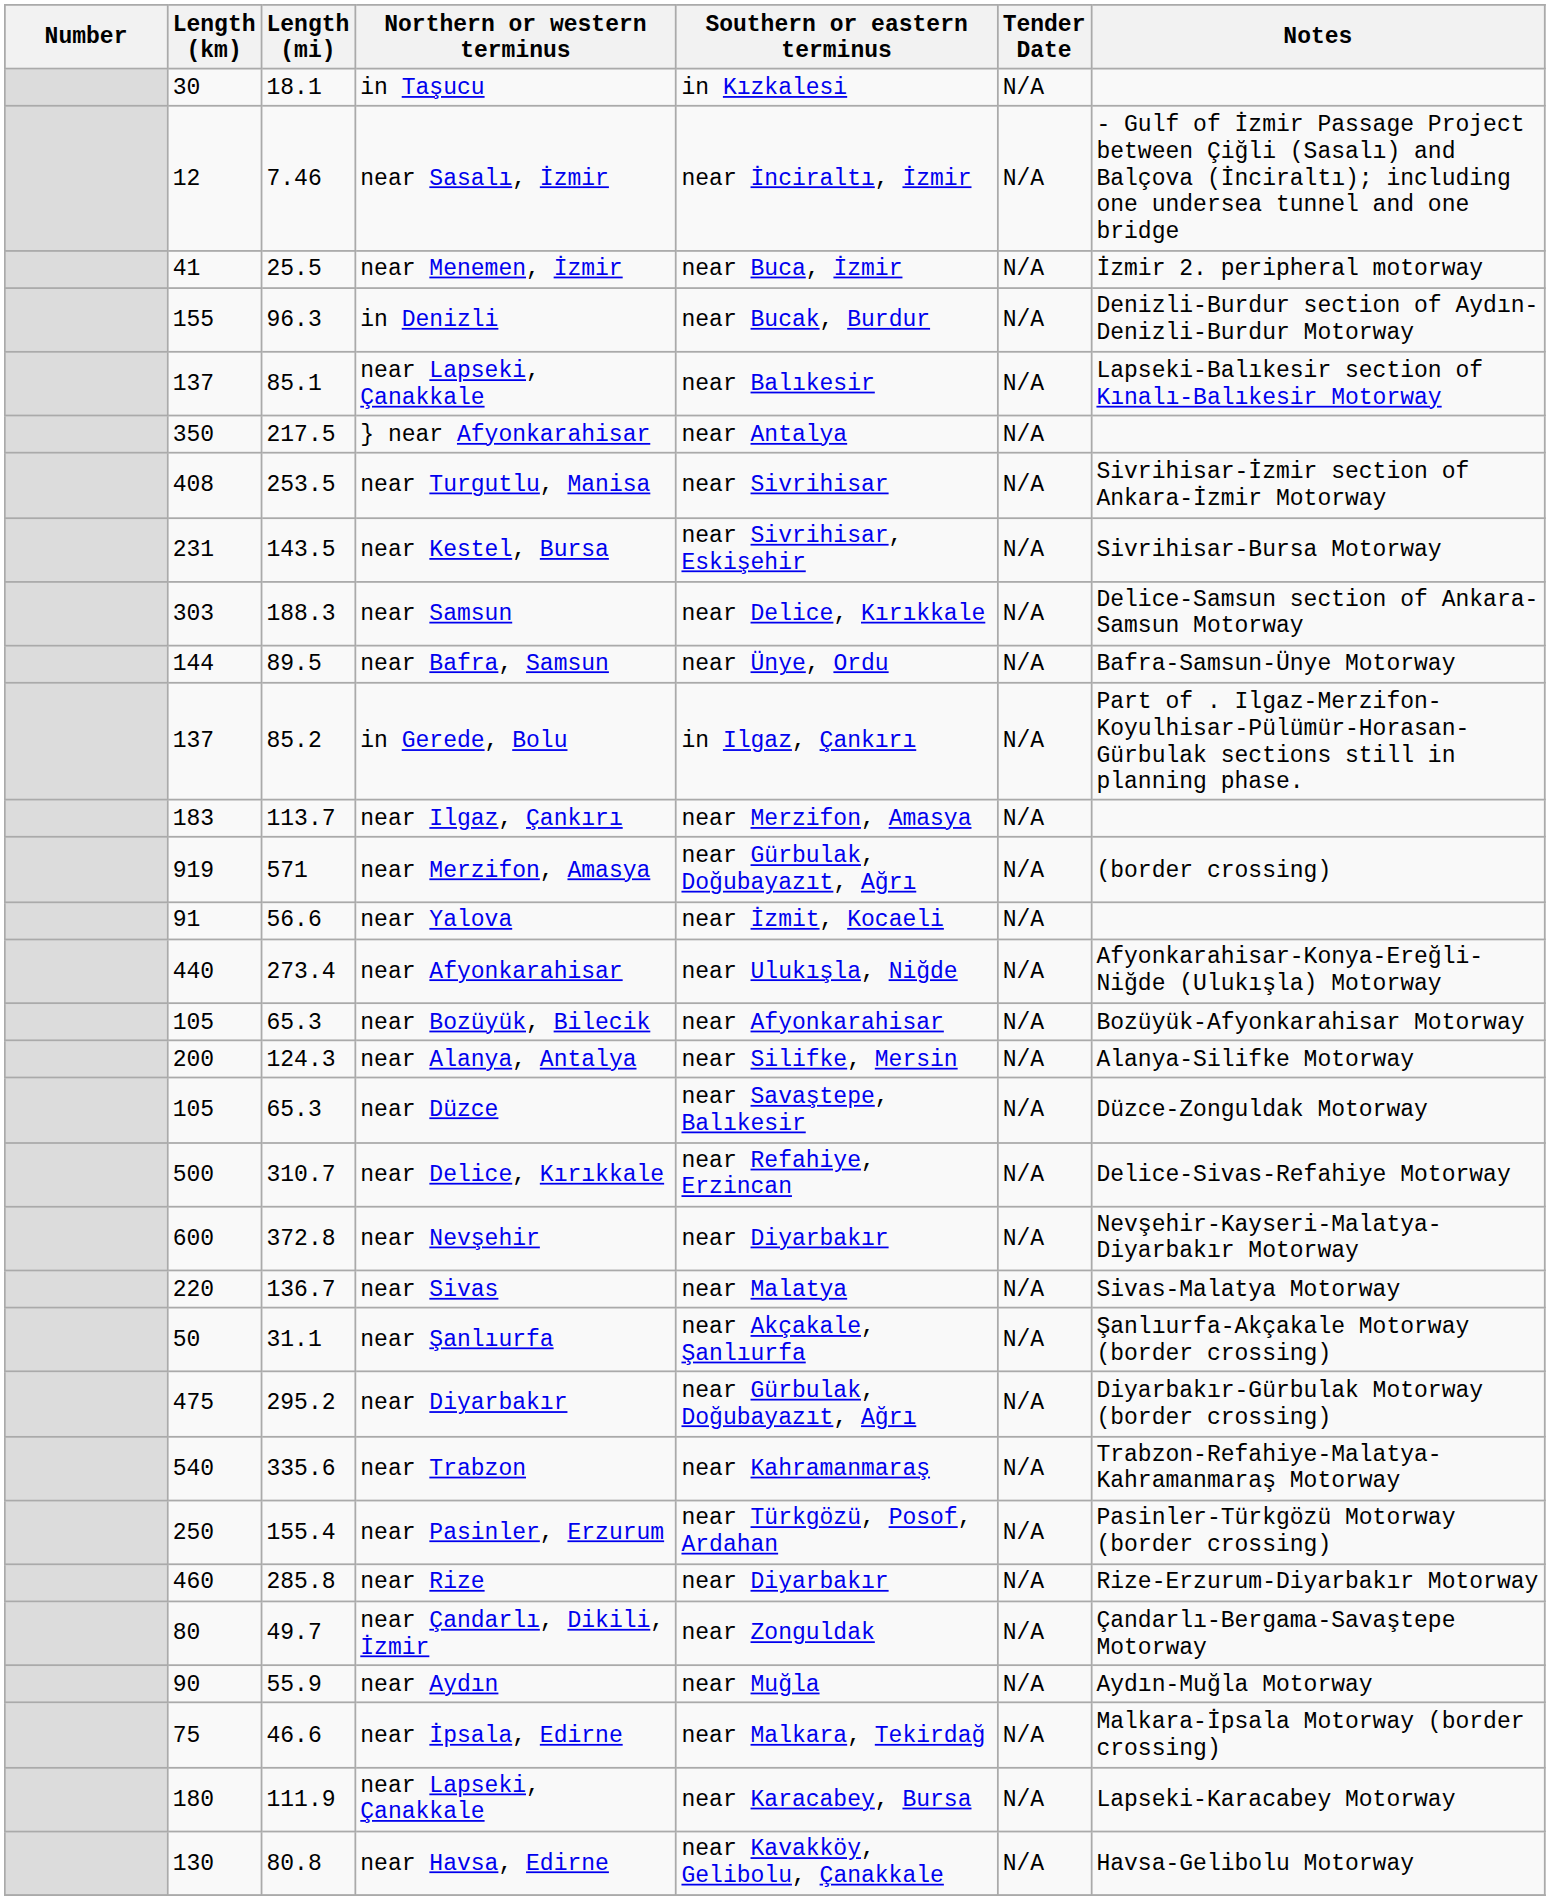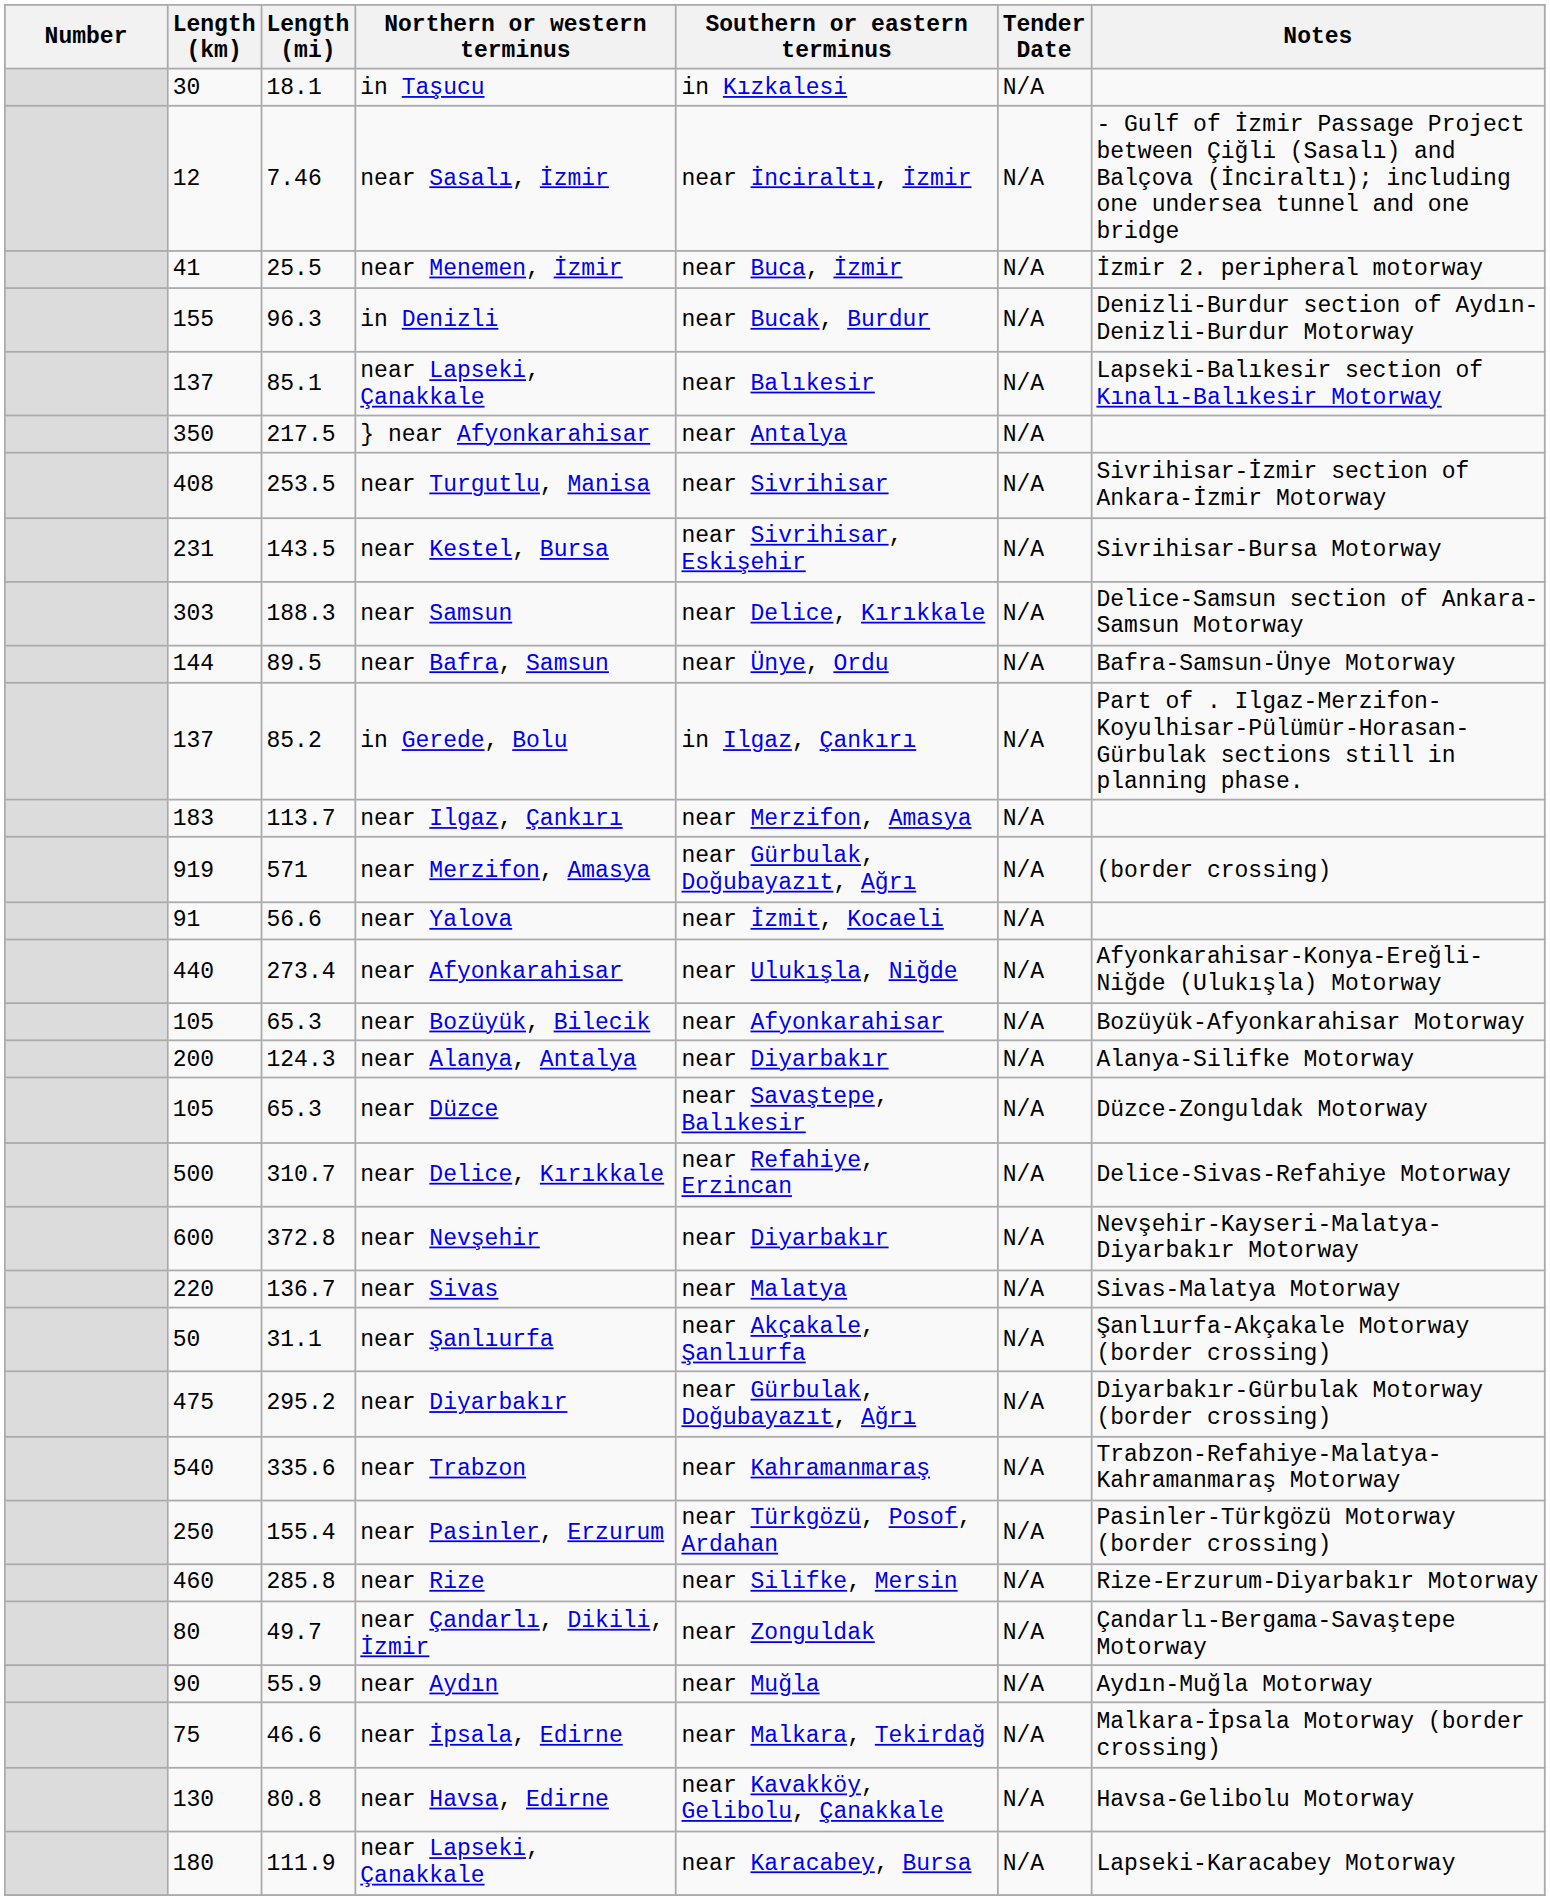 <table class="wikitable">
 <tr>
 <th width=100>Number</th>
 <th width="20">Length (km)</th>
 <th width=20>Length (mi)</th>
 <th width=200>Northern or western terminus</th>
 <th width=200>Southern or eastern terminus</th>
 <th width=40>Tender Date</th>
 <th width="300">Notes</th>
 </tr>
 <tr>
 <td style='background: #dcdcdc'></td>
 <td>30</td>
 <td>18.1</td>
 <td> in <a href='#'>Taşucu</a></td>
 <td> in <a href='#'>Kızkalesi</a></td>
 <td>N/A</td>
 <td></td>
 </tr>
 <tr>
 <td style='background: #dcdcdc'></td>
 <td>12</td>
 <td>7.46</td>
 <td> near <a href='#'>Sasalı</a>, <a href='#'>İzmir</a></td>
 <td> near <a href='#'>İnciraltı</a>, <a href='#'>İzmir</a></td>
 <td>N/A</td>
 <td> - Gulf of İzmir Passage Project between Çiğli (Sasalı) and Balçova (İnciraltı); including one undersea tunnel and one bridge</td>
 </tr>
 <tr>
 <td style='background: #dcdcdc'></td>
 <td>41</td>
 <td>25.5</td>
 <td> near <a href='#'>Menemen</a>, <a href='#'>İzmir</a></td>
 <td> near <a href='#'>Buca</a>, <a href='#'>İzmir</a></td>
 <td>N/A</td>
 <td>İzmir 2. peripheral motorway</td>
 </tr>
 <tr>
 <td style='background: #dcdcdc'></td>
 <td>155</td>
 <td>96.3</td>
 <td> in <a href='#'>Denizli</a></td>
 <td> near <a href='#'>Bucak</a>, <a href='#'>Burdur</a></td>
 <td>N/A</td>
 <td>Denizli-Burdur section of Aydın-Denizli-Burdur Motorway</td>
 </tr>
 <tr>
 <td style='background: #dcdcdc'></td>
 <td>137</td>
 <td>85.1</td>
 <td> near <a href='#'>Lapseki</a>, <a href='#'>Çanakkale</a></td>
 <td> near <a href='#'>Balıkesir</a></td>
 <td>N/A</td>
 <td>Lapseki-Balıkesir section of <a href='#'>Kınalı-Balıkesir Motorway</a></td>
 </tr>
 <tr>
 <td style='background: #dcdcdc'></td>
 <td>350</td>
 <td>217.5</td>
 <td>} near <a href='#'>Afyonkarahisar</a></td>
 <td> near <a href='#'>Antalya</a></td>
 <td>N/A</td>
 <td></td>
 </tr>
 <tr>
 <td style='background: #dcdcdc'></td>
 <td>408</td>
 <td>253.5</td>
 <td> near <a href='#'>Turgutlu</a>, <a href='#'>Manisa</a></td>
 <td> near <a href='#'>Sivrihisar</a></td>
 <td>N/A</td>
 <td>Sivrihisar-İzmir section of Ankara-İzmir Motorway</td>
 </tr>
 <tr>
 <td style="background: #dcdcdc"></td>
 <td>231</td>
 <td>143.5</td>
 <td> near <a href='#'>Kestel</a>, <a href='#'>Bursa</a></td>
 <td> near <a href='#'>Sivrihisar</a>, <a href='#'>Eskişehir</a></td>
 <td>N/A</td>
 <td>Sivrihisar-Bursa Motorway</td>
 </tr>
 <tr>
 <td style='background: #dcdcdc'></td>
 <td>303</td>
 <td>188.3</td>
 <td> near <a href='#'>Samsun</a></td>
 <td> near <a href='#'>Delice</a>, <a href='#'>Kırıkkale</a></td>
 <td>N/A</td>
 <td>Delice-Samsun section of Ankara-Samsun Motorway</td>
 </tr>
 <tr>
 <td style='background: #dcdcdc'></td>
 <td>144</td>
 <td>89.5</td>
 <td> near <a href='#'>Bafra</a>, <a href='#'>Samsun</a></td>
 <td> near <a href='#'>Ünye</a>, <a href='#'>Ordu</a></td>
 <td>N/A</td>
 <td>Bafra-Samsun-Ünye Motorway</td>
 </tr>
 <tr>
 <td style='background: #dcdcdc'></td>
 <td>137</td>
 <td>85.2</td>
 <td> in <a href='#'>Gerede</a>, <a href='#'>Bolu</a></td>
 <td> in <a href='#'>Ilgaz</a>, <a href='#'>Çankırı</a></td>
 <td>N/A</td>
 <td>Part of . Ilgaz-Merzifon-Koyulhisar-Pülümür-Horasan-Gürbulak sections still in planning phase.</td>
 </tr>
 <tr>
 <td style='background: #dcdcdc'></td>
 <td>183</td>
 <td>113.7</td>
 <td> near <a href='#'>Ilgaz</a>, <a href='#'>Çankırı</a></td>
 <td> near <a href='#'>Merzifon</a>, <a href='#'>Amasya</a></td>
 <td>N/A</td>
 <td></td>
 </tr>
 <tr>
 <td style='background: #dcdcdc'></td>
 <td>919</td>
 <td>571</td>
 <td> near <a href='#'>Merzifon</a>, <a href='#'>Amasya</a></td>
 <td> near <a href='#'>Gürbulak</a>, <a href='#'>Doğubayazıt</a>, <a href='#'>Ağrı</a></td>
 <td>N/A</td>
 <td> (border crossing)</td>
 </tr>
 <tr>
 <td style='background: #dcdcdc'></td>
 <td>91</td>
 <td>56.6</td>
 <td> near <a href='#'>Yalova</a></td>
 <td> near <a href='#'>İzmit</a>, <a href='#'>Kocaeli</a></td>
 <td>N/A</td>
 <td></td>
 </tr>
 <tr>
 <td style='background: #dcdcdc'></td>
 <td>440</td>
 <td>273.4</td>
 <td> near <a href='#'>Afyonkarahisar</a></td>
 <td> near <a href='#'>Ulukışla</a>, <a href='#'>Niğde</a></td>
 <td>N/A</td>
 <td>Afyonkarahisar-Konya-Ereğli-Niğde (Ulukışla) Motorway</td>
 </tr>
 <tr>
 <td style='background: #dcdcdc'></td>
 <td>105</td>
 <td>65.3</td>
 <td> near <a href='#'>Bozüyük</a>, <a href='#'>Bilecik</a></td>
 <td> near <a href='#'>Afyonkarahisar</a></td>
 <td>N/A</td>
 <td>Bozüyük-Afyonkarahisar Motorway</td>
 </tr>
 <tr>
 <td style='background: #dcdcdc'></td>
 <td>200</td>
 <td>124.3</td>
 <td> near <a href='#'>Alanya</a>, <a href='#'>Antalya</a></td>
-<td> near <a href='#'>Silifke</a>, <a href='#'>Mersin</a></td>
+<td> near <a href='#'>Diyarbakır</a></td>
 <td>N/A</td>
 <td>Alanya-Silifke Motorway</td>
 </tr>
 <tr>
 <td style='background: #dcdcdc'></td>
 <td>105</td>
 <td>65.3</td>
 <td> near <a href='#'>Düzce</a></td>
 <td> near <a href='#'>Savaştepe</a>, <a href='#'>Balıkesir</a></td>
 <td>N/A</td>
 <td>Düzce-Zonguldak Motorway</td>
 </tr>
 <tr>
 <td style='background: #dcdcdc'></td>
 <td>500</td>
 <td>310.7</td>
 <td> near <a href='#'>Delice</a>, <a href='#'>Kırıkkale</a></td>
 <td> near <a href='#'>Refahiye</a>, <a href='#'>Erzincan</a></td>
 <td>N/A</td>
 <td>Delice-Sivas-Refahiye Motorway</td>
 </tr>
 <tr>
 <td style='background: #dcdcdc'></td>
 <td>600</td>
 <td>372.8</td>
 <td> near <a href='#'>Nevşehir</a></td>
 <td> near <a href='#'>Diyarbakır</a></td>
 <td>N/A</td>
 <td>Nevşehir-Kayseri-Malatya-Diyarbakır Motorway</td>
 </tr>
 <tr>
 <td style='background: #dcdcdc'></td>
 <td>220</td>
 <td>136.7</td>
 <td> near <a href='#'>Sivas</a></td>
 <td> near <a href='#'>Malatya</a></td>
 <td>N/A</td>
 <td>Sivas-Malatya Motorway</td>
 </tr>
 <tr>
 <td style='background: #dcdcdc'></td>
 <td>50</td>
 <td>31.1</td>
 <td> near <a href='#'>Şanlıurfa</a></td>
 <td> near <a href='#'>Akçakale</a>, <a href='#'>Şanlıurfa</a></td>
 <td>N/A</td>
 <td>Şanlıurfa-Akçakale Motorway (border crossing)</td>
 </tr>
 <tr>
 <td style='background: #dcdcdc'></td>
 <td>475</td>
 <td>295.2</td>
 <td> near <a href='#'>Diyarbakır</a></td>
 <td> near <a href='#'>Gürbulak</a>, <a href='#'>Doğubayazıt</a>, <a href='#'>Ağrı</a></td>
 <td>N/A</td>
 <td>Diyarbakır-Gürbulak Motorway (border crossing)</td>
 </tr>
 <tr>
 <td style='background: #dcdcdc'></td>
 <td>540</td>
 <td>335.6</td>
 <td> near <a href='#'>Trabzon</a></td>
 <td> near <a href='#'>Kahramanmaraş</a></td>
 <td>N/A</td>
 <td>Trabzon-Refahiye-Malatya-Kahramanmaraş Motorway</td>
 </tr>
 <tr>
 <td style='background: #dcdcdc'></td>
 <td>250</td>
 <td>155.4</td>
 <td> near <a href='#'>Pasinler</a>, <a href='#'>Erzurum</a></td>
 <td> near <a href='#'>Türkgözü</a>, <a href='#'>Posof</a>, <a href='#'>Ardahan</a></td>
 <td>N/A</td>
 <td>Pasinler-Türkgözü Motorway (border crossing)</td>
 </tr>
 <tr>
 <td style='background: #dcdcdc'></td>
 <td>460</td>
 <td>285.8</td>
 <td> near <a href='#'>Rize</a></td>
-<td> near <a href='#'>Diyarbakır</a></td>
+<td> near <a href='#'>Silifke</a>, <a href='#'>Mersin</a></td>
 <td>N/A</td>
 <td>Rize-Erzurum-Diyarbakır Motorway</td>
 </tr>
 <tr>
 <td style='background: #dcdcdc'></td>
 <td>80</td>
 <td>49.7</td>
 <td> near <a href='#'>Çandarlı</a>, <a href='#'>Dikili</a>, <a href='#'>İzmir</a></td>
 <td> near <a href='#'>Zonguldak</a></td>
 <td>N/A</td>
 <td>Çandarlı-Bergama-Savaştepe Motorway</td>
 </tr>
 <tr>
 <td style='background: #dcdcdc'></td>
 <td>90</td>
 <td>55.9</td>
 <td> near <a href='#'>Aydın</a></td>
 <td> near <a href='#'>Muğla</a></td>
 <td>N/A</td>
 <td>Aydın-Muğla Motorway</td>
 </tr>
 <tr>
 <td style='background: #dcdcdc'></td>
 <td>75</td>
 <td>46.6</td>
 <td> near <a href='#'>İpsala</a>, <a href='#'>Edirne</a></td>
 <td> near <a href='#'>Malkara</a>, <a href='#'>Tekirdağ</a></td>
 <td>N/A</td>
 <td>Malkara-İpsala Motorway (border crossing)</td>
 </tr>
 <tr>
 <td style='background: #dcdcdc'></td>
+<td>130</td>
+<td>80.8</td>
+<td>  near <a href='#'>Havsa</a>, <a href='#'>Edirne</a></td>
+<td> near <a href='#'>Kavakköy</a>, <a href='#'>Gelibolu</a>, <a href='#'>Çanakkale</a></td>
+<td>N/A</td>
+<td>Havsa-Gelibolu Motorway</td>
+</tr>
+<tr>
+<td style='background: #dcdcdc'></td>
 <td>180</td>
 <td>111.9</td>
 <td>  near <a href='#'>Lapseki</a>, <a href='#'>Çanakkale</a></td>
 <td> near <a href='#'>Karacabey</a>, <a href='#'>Bursa</a></td>
 <td>N/A</td>
 <td>Lapseki-Karacabey Motorway</td>
 </tr>
 <tr>
-<td style='background: #dcdcdc'></td>
-<td>130</td>
-<td>80.8</td>
-<td>  near <a href='#'>Havsa</a>, <a href='#'>Edirne</a></td>
-<td> near <a href='#'>Kavakköy</a>, <a href='#'>Gelibolu</a>, <a href='#'>Çanakkale</a></td>
-<td>N/A</td>
-<td>Havsa-Gelibolu Motorway</td>
-</tr>
-<tr>
 </tr>
 </table>
